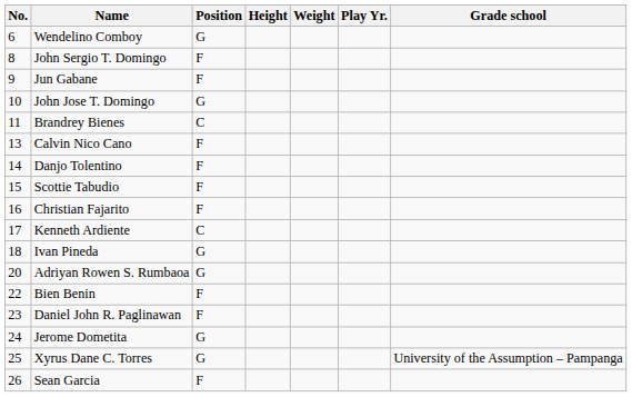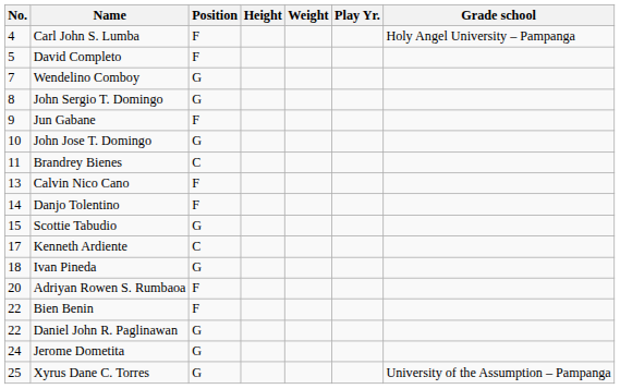 <table class="wikitable" style="text-align: left" class="wikitable" style="text-align: left">
 <tr>
 <th>No.</th>
 <th>Name</th>
 <th>Position</th>
 <th>Height</th>
 <th>Weight</th>
 <th>Play Yr.</th>
 <th>Grade school</th>
 </tr>
 <tr>
-<td>6</td>
+<td>4</td>
+<td>Carl John S. Lumba</td>
+<td>F</td>
+<td></td>
+<td></td>
+<td></td>
+<td>Holy Angel University – Pampanga</td>
+</tr>
+<tr>
+<td>5</td>
+<td>David Completo</td>
+<td>F</td>
+<td></td>
+<td></td>
+<td></td>
+<td></td>
+</tr>
+<tr>
+<td>7</td>
 <td>Wendelino Comboy</td>
 <td>G</td>
 <td></td>
 <td></td>
 <td></td>
 <td></td>
 </tr>
 <tr>
 <td>8</td>
 <td>John Sergio T. Domingo</td>
-<td>F</td>
+<td>G</td>
 <td></td>
 <td></td>
 <td></td>
 <td></td>
 </tr>
 <tr>
 <td>9</td>
 <td>Jun Gabane</td>
 <td>F</td>
 <td></td>
 <td></td>
 <td></td>
 <td></td>
 </tr>
 <tr>
 <td>10</td>
 <td>John Jose T. Domingo</td>
 <td>G</td>
 <td></td>
 <td></td>
 <td></td>
 <td></td>
 </tr>
 <tr>
 <td>11</td>
 <td>Brandrey Bienes</td>
 <td>C</td>
 <td></td>
 <td></td>
 <td></td>
 <td></td>
 </tr>
 <tr>
 <td>13</td>
 <td>Calvin Nico Cano</td>
 <td>F</td>
 <td></td>
 <td></td>
 <td></td>
 <td></td>
 </tr>
 <tr>
 <td>14</td>
 <td>Danjo Tolentino</td>
 <td>F</td>
 <td></td>
 <td></td>
 <td></td>
 <td></td>
 </tr>
 <tr>
 <td>15</td>
 <td>Scottie Tabudio</td>
-<td>F</td>
-<td></td>
-<td></td>
-<td></td>
-<td></td>
-</tr>
-<tr>
-<td>16</td>
-<td>Christian Fajarito</td>
-<td>F</td>
+<td>G</td>
 <td></td>
 <td></td>
 <td></td>
 <td></td>
 </tr>
 <tr>
 <td>17</td>
 <td>Kenneth Ardiente</td>
 <td>C</td>
 <td></td>
 <td></td>
 <td></td>
 <td></td>
 </tr>
 <tr>
 <td>18</td>
 <td>Ivan Pineda</td>
 <td>G</td>
 <td></td>
 <td></td>
 <td></td>
 <td></td>
 </tr>
 <tr>
 <td>20</td>
 <td>Adriyan Rowen S. Rumbaoa</td>
-<td>G</td>
+<td>F</td>
 <td></td>
 <td></td>
 <td></td>
 <td></td>
 </tr>
 <tr>
 <td>22</td>
 <td>Bien Benin</td>
 <td>F</td>
 <td></td>
 <td></td>
 <td></td>
 <td></td>
 </tr>
 <tr>
-<td>23</td>
+<td>22</td>
 <td>Daniel John R. Paglinawan</td>
-<td>F</td>
+<td>G</td>
 <td></td>
 <td></td>
 <td></td>
 <td></td>
 </tr>
 <tr>
 <td>24</td>
 <td>Jerome Dometita</td>
 <td>G</td>
 <td></td>
 <td></td>
 <td></td>
 <td></td>
 </tr>
 <tr>
 <td>25</td>
 <td>Xyrus Dane C. Torres</td>
 <td>G</td>
 <td></td>
 <td></td>
 <td></td>
 <td>University of the Assumption – Pampanga</td>
 </tr>
-<tr>
-<td>26</td>
-<td>Sean Garcia</td>
-<td>F</td>
-<td></td>
-<td></td>
-<td></td>
-<td></td>
-</tr>
 </table>
